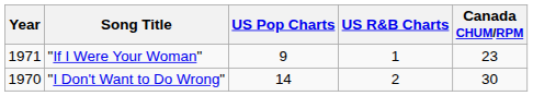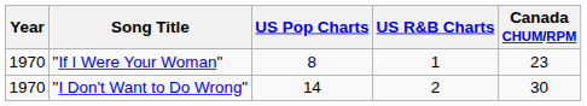 <table class="wikitable">
 <tr>
 <th>Year</th>
 <th>Song Title</th>
 <th><a href='#'>US Pop Charts</a></th>
 <th><a href='#'>US R&B Charts</a></th>
 <th>Canada<br><small><a href='#'>CHUM</a>/<a href='#'>RPM</a></small></th>
 </tr>
 <tr>
-<td>1971</td>
+<td>1970</td>
 <td>"<a href='#'>If I Were Your Woman</a>"</td>
-<td style="text-align:center;">9</td>
+<td style="text-align:center;">8</td>
 <td style="text-align:center;">1</td>
 <td style="text-align:center;">23</td>
 </tr>
 <tr>
 <td>1970</td>
 <td>"<a href='#'>I Don't Want to Do Wrong</a>"</td>
 <td style="text-align:center;">14</td>
 <td style="text-align:center;">2</td>
 <td style="text-align:center;">30</td>
 </tr>
 </table>
